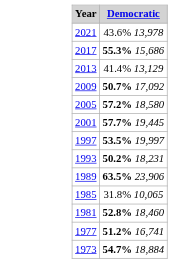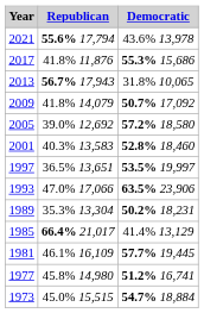 <table align="center" border="2" cellpadding="4" cellspacing="0" style="float:right; margin: 1em 1em 1em 0; border: 1px #aaa solid; border-collapse: collapse;">
 <tr style="background:lightgrey;">
 <th>Year</th>
+<th><a href='#'>Republican</a></th>
 <th><a href='#'>Democratic</a></th>
 </tr>
 <tr>
 <td align="center" ><a href='#'>2021</a></td>
+<td align="center" ><strong>55.6%</strong> <em>17,794</em></td>
 <td align="center" >43.6% <em>13,978</em></td>
 </tr>
 <tr>
 <td align="center" ><a href='#'>2017</a></td>
+<td align="center" >41.8% <em>11,876</em></td>
 <td align="center" ><strong>55.3%</strong> <em>15,686</em></td>
 </tr>
 <tr>
 <td align="center" ><a href='#'>2013</a></td>
-<td align="center" >41.4% <em>13,129</em></td>
+<td align="center" ><strong>56.7%</strong> <em>17,943</em></td>
+<td align="center" >31.8% <em>10,065</em></td>
 </tr>
 <tr>
 <td align="center" ><a href='#'>2009</a></td>
+<td align="center" >41.8% <em>14,079</em></td>
 <td align="center" ><strong>50.7%</strong> <em>17,092</em></td>
 </tr>
 <tr>
 <td align="center" ><a href='#'>2005</a></td>
+<td align="center" >39.0% <em>12,692</em></td>
 <td align="center" ><strong>57.2%</strong> <em>18,580</em></td>
 </tr>
 <tr>
 <td align="center" ><a href='#'>2001</a></td>
-<td align="center" ><strong>57.7%</strong> <em>19,445</em></td>
+<td align="center" >40.3% <em>13,583</em></td>
+<td align="center" ><strong>52.8%</strong> <em>18,460</em></td>
 </tr>
 <tr>
 <td align="center" ><a href='#'>1997</a></td>
+<td align="center" >36.5% <em>13,651</em></td>
 <td align="center" ><strong>53.5%</strong> <em>19,997</em></td>
 </tr>
 <tr>
 <td align="center" ><a href='#'>1993</a></td>
+<td align="center" >47.0% <em>17,066</em></td>
+<td align="center" ><strong>63.5%</strong> <em>23,906</em></td>
+</tr>
+<tr>
+<td align="center" ><a href='#'>1989</a></td>
+<td align="center" >35.3% <em>13,304</em></td>
 <td align="center" ><strong>50.2%</strong> <em>18,231</em></td>
 </tr>
 <tr>
-<td align="center" ><a href='#'>1989</a></td>
-<td align="center" ><strong>63.5%</strong> <em>23,906</em></td>
-</tr>
-<tr>
 <td align="center" ><a href='#'>1985</a></td>
-<td align="center" >31.8% <em>10,065</em></td>
+<td align="center" ><strong>66.4%</strong> <em>21,017</em></td>
+<td align="center" >41.4% <em>13,129</em></td>
 </tr>
 <tr>
 <td align="center" ><a href='#'>1981</a></td>
-<td align="center" ><strong>52.8%</strong> <em>18,460</em></td>
+<td align="center" >46.1% <em>16,109</em></td>
+<td align="center" ><strong>57.7%</strong> <em>19,445</em></td>
 </tr>
 <tr>
 <td align="center" ><a href='#'>1977</a></td>
+<td align="center" >45.8% <em>14,980</em></td>
 <td align="center" ><strong>51.2%</strong> <em>16,741</em></td>
 </tr>
 <tr>
 <td align="center" ><a href='#'>1973</a></td>
+<td align="center" >45.0% <em>15,515</em></td>
 <td align="center" ><strong>54.7%</strong> <em>18,884</em></td>
 </tr>
 </table>
